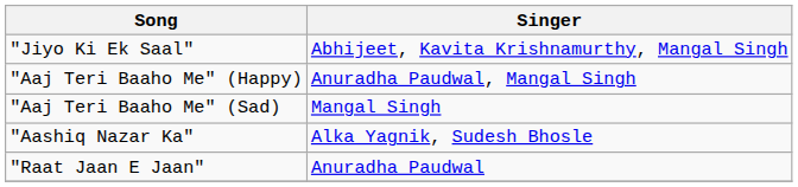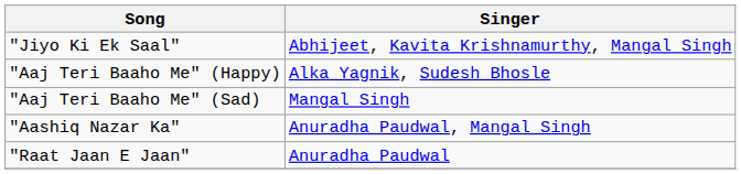 <table class="wikitable">
 <tr>
 <th>Song</th>
 <th>Singer</th>
 </tr>
 <tr>
 <td>"Jiyo Ki Ek Saal"</td>
 <td><a href='#'>Abhijeet</a>, <a href='#'>Kavita Krishnamurthy</a>, <a href='#'>Mangal Singh</a></td>
 </tr>
 <tr>
 <td>"Aaj Teri Baaho Me" (Happy)</td>
-<td><a href='#'>Anuradha Paudwal</a>, <a href='#'>Mangal Singh</a></td>
+<td><a href='#'>Alka Yagnik</a>, <a href='#'>Sudesh Bhosle</a></td>
 </tr>
 <tr>
 <td>"Aaj Teri Baaho Me" (Sad)</td>
 <td><a href='#'>Mangal Singh</a></td>
 </tr>
 <tr>
 <td>"Aashiq Nazar Ka"</td>
-<td><a href='#'>Alka Yagnik</a>, <a href='#'>Sudesh Bhosle</a></td>
+<td><a href='#'>Anuradha Paudwal</a>, <a href='#'>Mangal Singh</a></td>
 </tr>
 <tr>
 <td>"Raat Jaan E Jaan"</td>
 <td><a href='#'>Anuradha Paudwal</a></td>
 </tr>
 <tr>
 </tr>
 </table>
